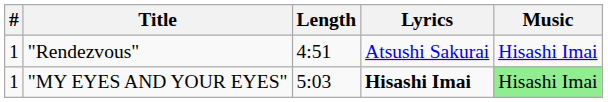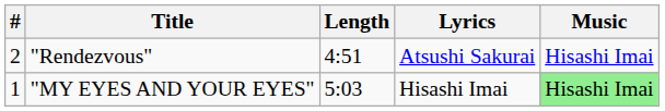 <table class="wikitable">
 <tr>
 <th>#</th>
 <th>Title</th>
 <th>Length</th>
 <th>Lyrics</th>
 <th>Music</th>
 </tr>
 <tr>
-<td>1</td>
+<td>2</td>
 <td>"Rendezvous"</td>
 <td>4:51</td>
 <td><a href='#'>Atsushi Sakurai</a></td>
 <td><a href='#'>Hisashi Imai</a></td>
 </tr>
 <tr>
 <td>1</td>
 <td>"MY EYES AND YOUR EYES"</td>
 <td>5:03</td>
-<td><strong>Hisashi Imai</strong></td>
+<td>Hisashi Imai</td>
 <td style="background: lightgreen;">Hisashi Imai</td>
 </tr>
 </table>
